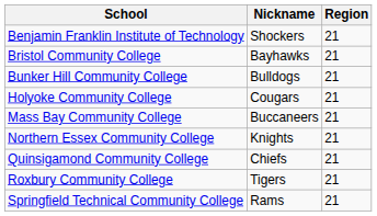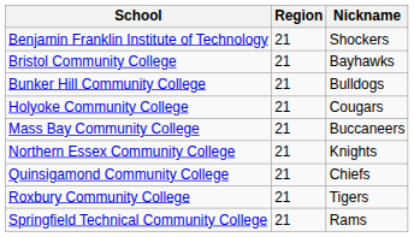 <table class="wikitable">
 <tr>
 <th>School</th>
+<th>Region</th>
 <th>Nickname</th>
-<th>Region</th>
 </tr>
 <tr>
 <td><a href='#'>Benjamin Franklin Institute of Technology</a></td>
+<td>21</td>
 <td>Shockers</td>
-<td>21</td>
 </tr>
 <tr>
 <td><a href='#'>Bristol Community College</a></td>
+<td>21</td>
 <td>Bayhawks</td>
-<td>21</td>
 </tr>
 <tr>
 <td><a href='#'>Bunker Hill Community College</a></td>
+<td>21</td>
 <td>Bulldogs</td>
-<td>21</td>
 </tr>
 <tr>
 <td><a href='#'>Holyoke Community College</a></td>
+<td>21</td>
 <td>Cougars</td>
-<td>21</td>
 </tr>
 <tr>
 <td><a href='#'>Mass Bay Community College</a></td>
+<td>21</td>
 <td>Buccaneers</td>
-<td>21</td>
 </tr>
 <tr>
 <td><a href='#'>Northern Essex Community College</a></td>
+<td>21</td>
 <td>Knights</td>
-<td>21</td>
 </tr>
 <tr>
 <td><a href='#'>Quinsigamond Community College</a></td>
+<td>21</td>
 <td>Chiefs</td>
-<td>21</td>
 </tr>
 <tr>
 <td><a href='#'>Roxbury Community College</a></td>
+<td>21</td>
 <td>Tigers</td>
-<td>21</td>
 </tr>
 <tr>
 <td><a href='#'>Springfield Technical Community College</a></td>
+<td>21</td>
 <td>Rams</td>
-<td>21</td>
 </tr>
 </table>
